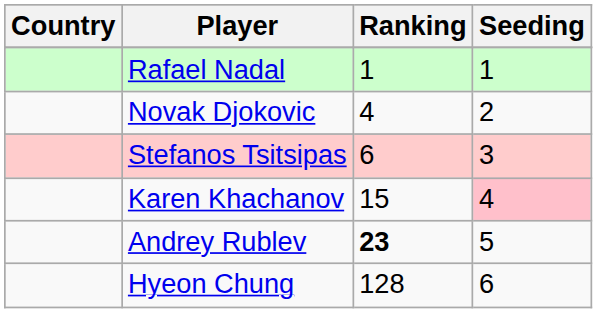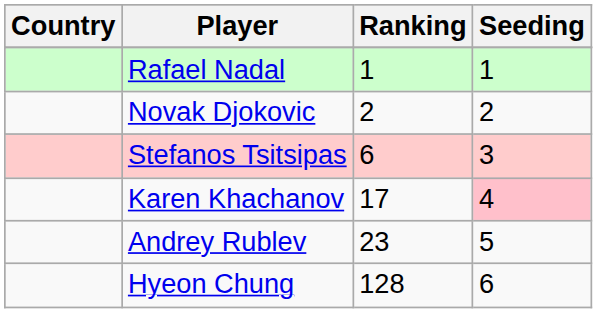 <table class="wikitable" border="1">
 <tr>
 <th>Country</th>
 <th>Player</th>
 <th>Ranking</th>
 <th>Seeding</th>
 </tr>
 <tr>
 </tr>
 <tr style="background:#cfc;">
 <td></td>
 <td><a href='#'>Rafael Nadal</a></td>
 <td>1</td>
 <td>1</td>
 </tr>
 <tr>
 <td></td>
 <td><a href='#'>Novak Djokovic</a></td>
-<td>4</td>
+<td>2</td>
 <td>2</td>
 </tr>
 <tr style="background:#fcc;">
 <td></td>
 <td><a href='#'>Stefanos Tsitsipas</a></td>
 <td>6</td>
 <td>3</td>
 </tr>
 <tr>
 <td></td>
 <td><a href='#'>Karen Khachanov</a></td>
-<td>15</td>
+<td>17</td>
 <td style="background: pink;">4</td>
 </tr>
 <tr>
 <td></td>
 <td><a href='#'>Andrey Rublev</a></td>
-<td><strong>23</strong></td>
+<td>23</td>
 <td>5</td>
 </tr>
 <tr>
 <td></td>
 <td><a href='#'>Hyeon Chung</a></td>
 <td>128</td>
 <td>6</td>
 </tr>
 </table>
